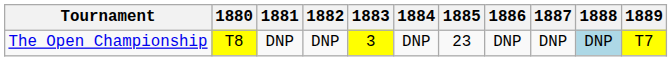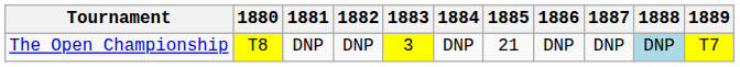 <table class="wikitable" style="font-size:95%;text-align:center;">
 <tr>
 <th>Tournament</th>
 <th>1880</th>
 <th>1881</th>
 <th>1882</th>
 <th>1883</th>
 <th>1884</th>
 <th>1885</th>
 <th>1886</th>
 <th>1887</th>
 <th>1888</th>
 <th>1889</th>
 </tr>
 <tr>
 <td align=left><a href='#'>The Open Championship</a></td>
 <td style="background:yellow;">T8</td>
 <td>DNP</td>
 <td>DNP</td>
 <td style="background:yellow;">3</td>
 <td>DNP</td>
-<td>23</td>
+<td>21</td>
 <td>DNP</td>
 <td>DNP</td>
 <td style="background: lightblue;">DNP</td>
 <td style="background:yellow;">T7</td>
 </tr>
 </table>
